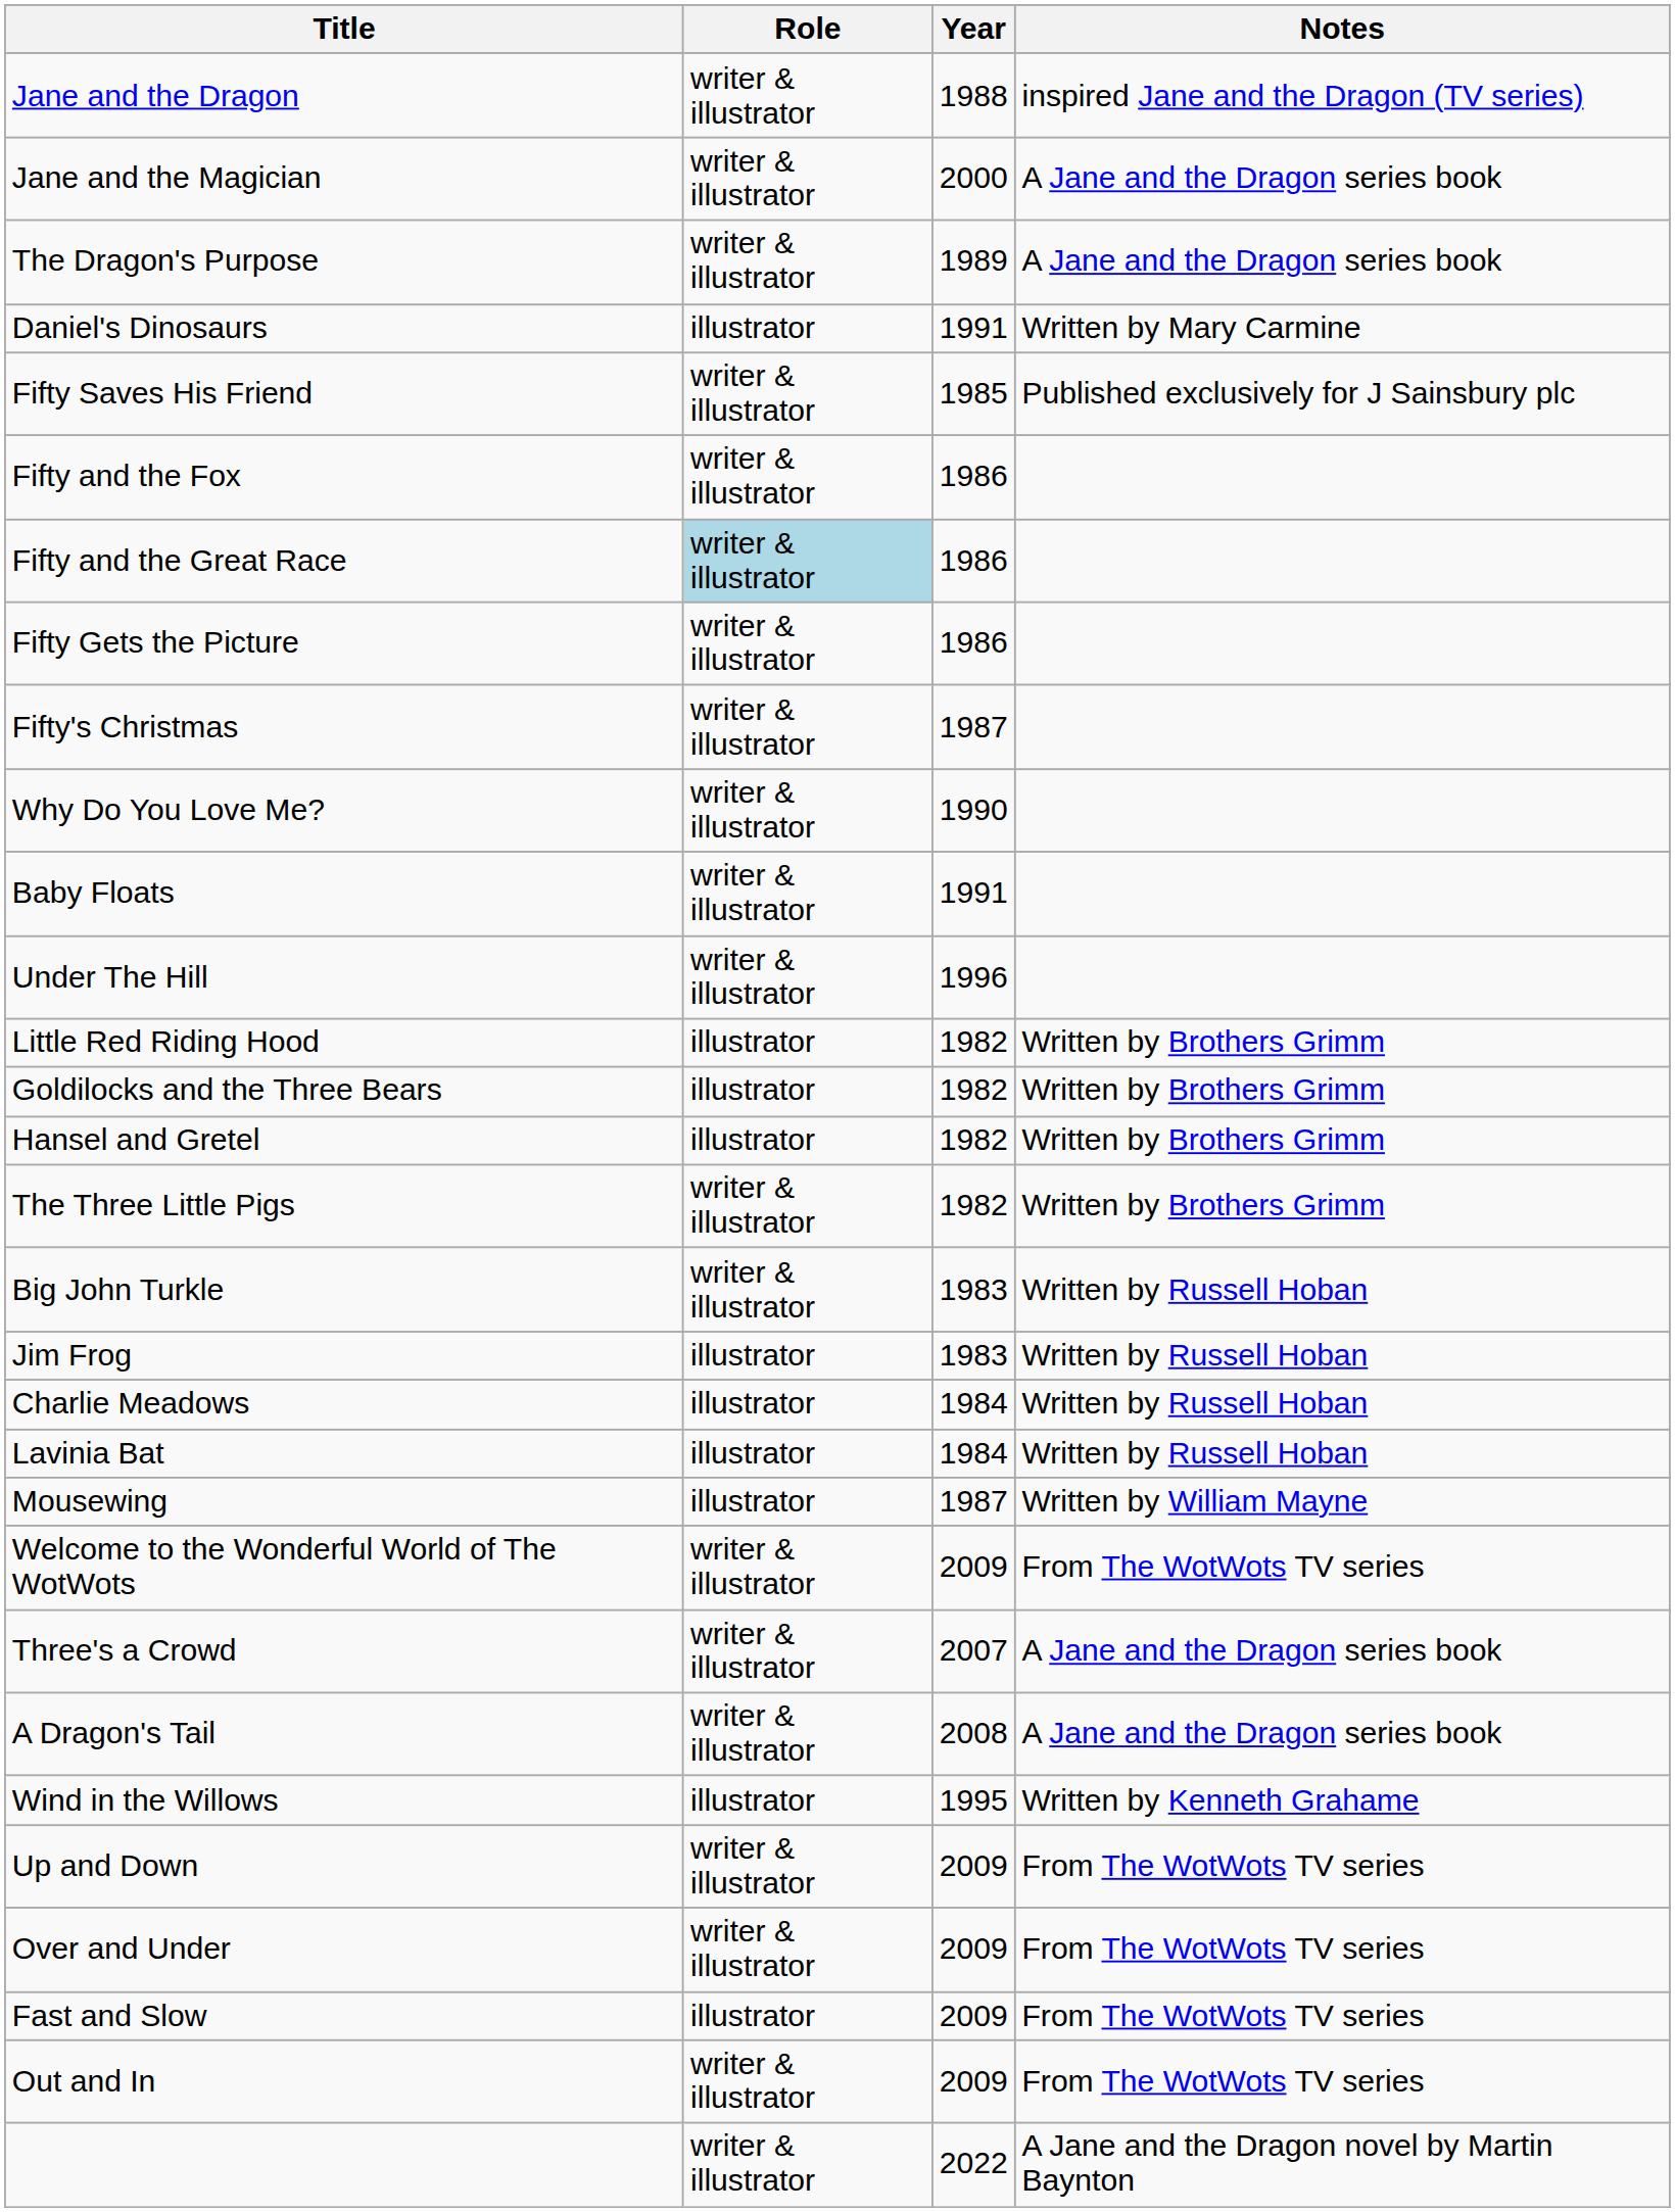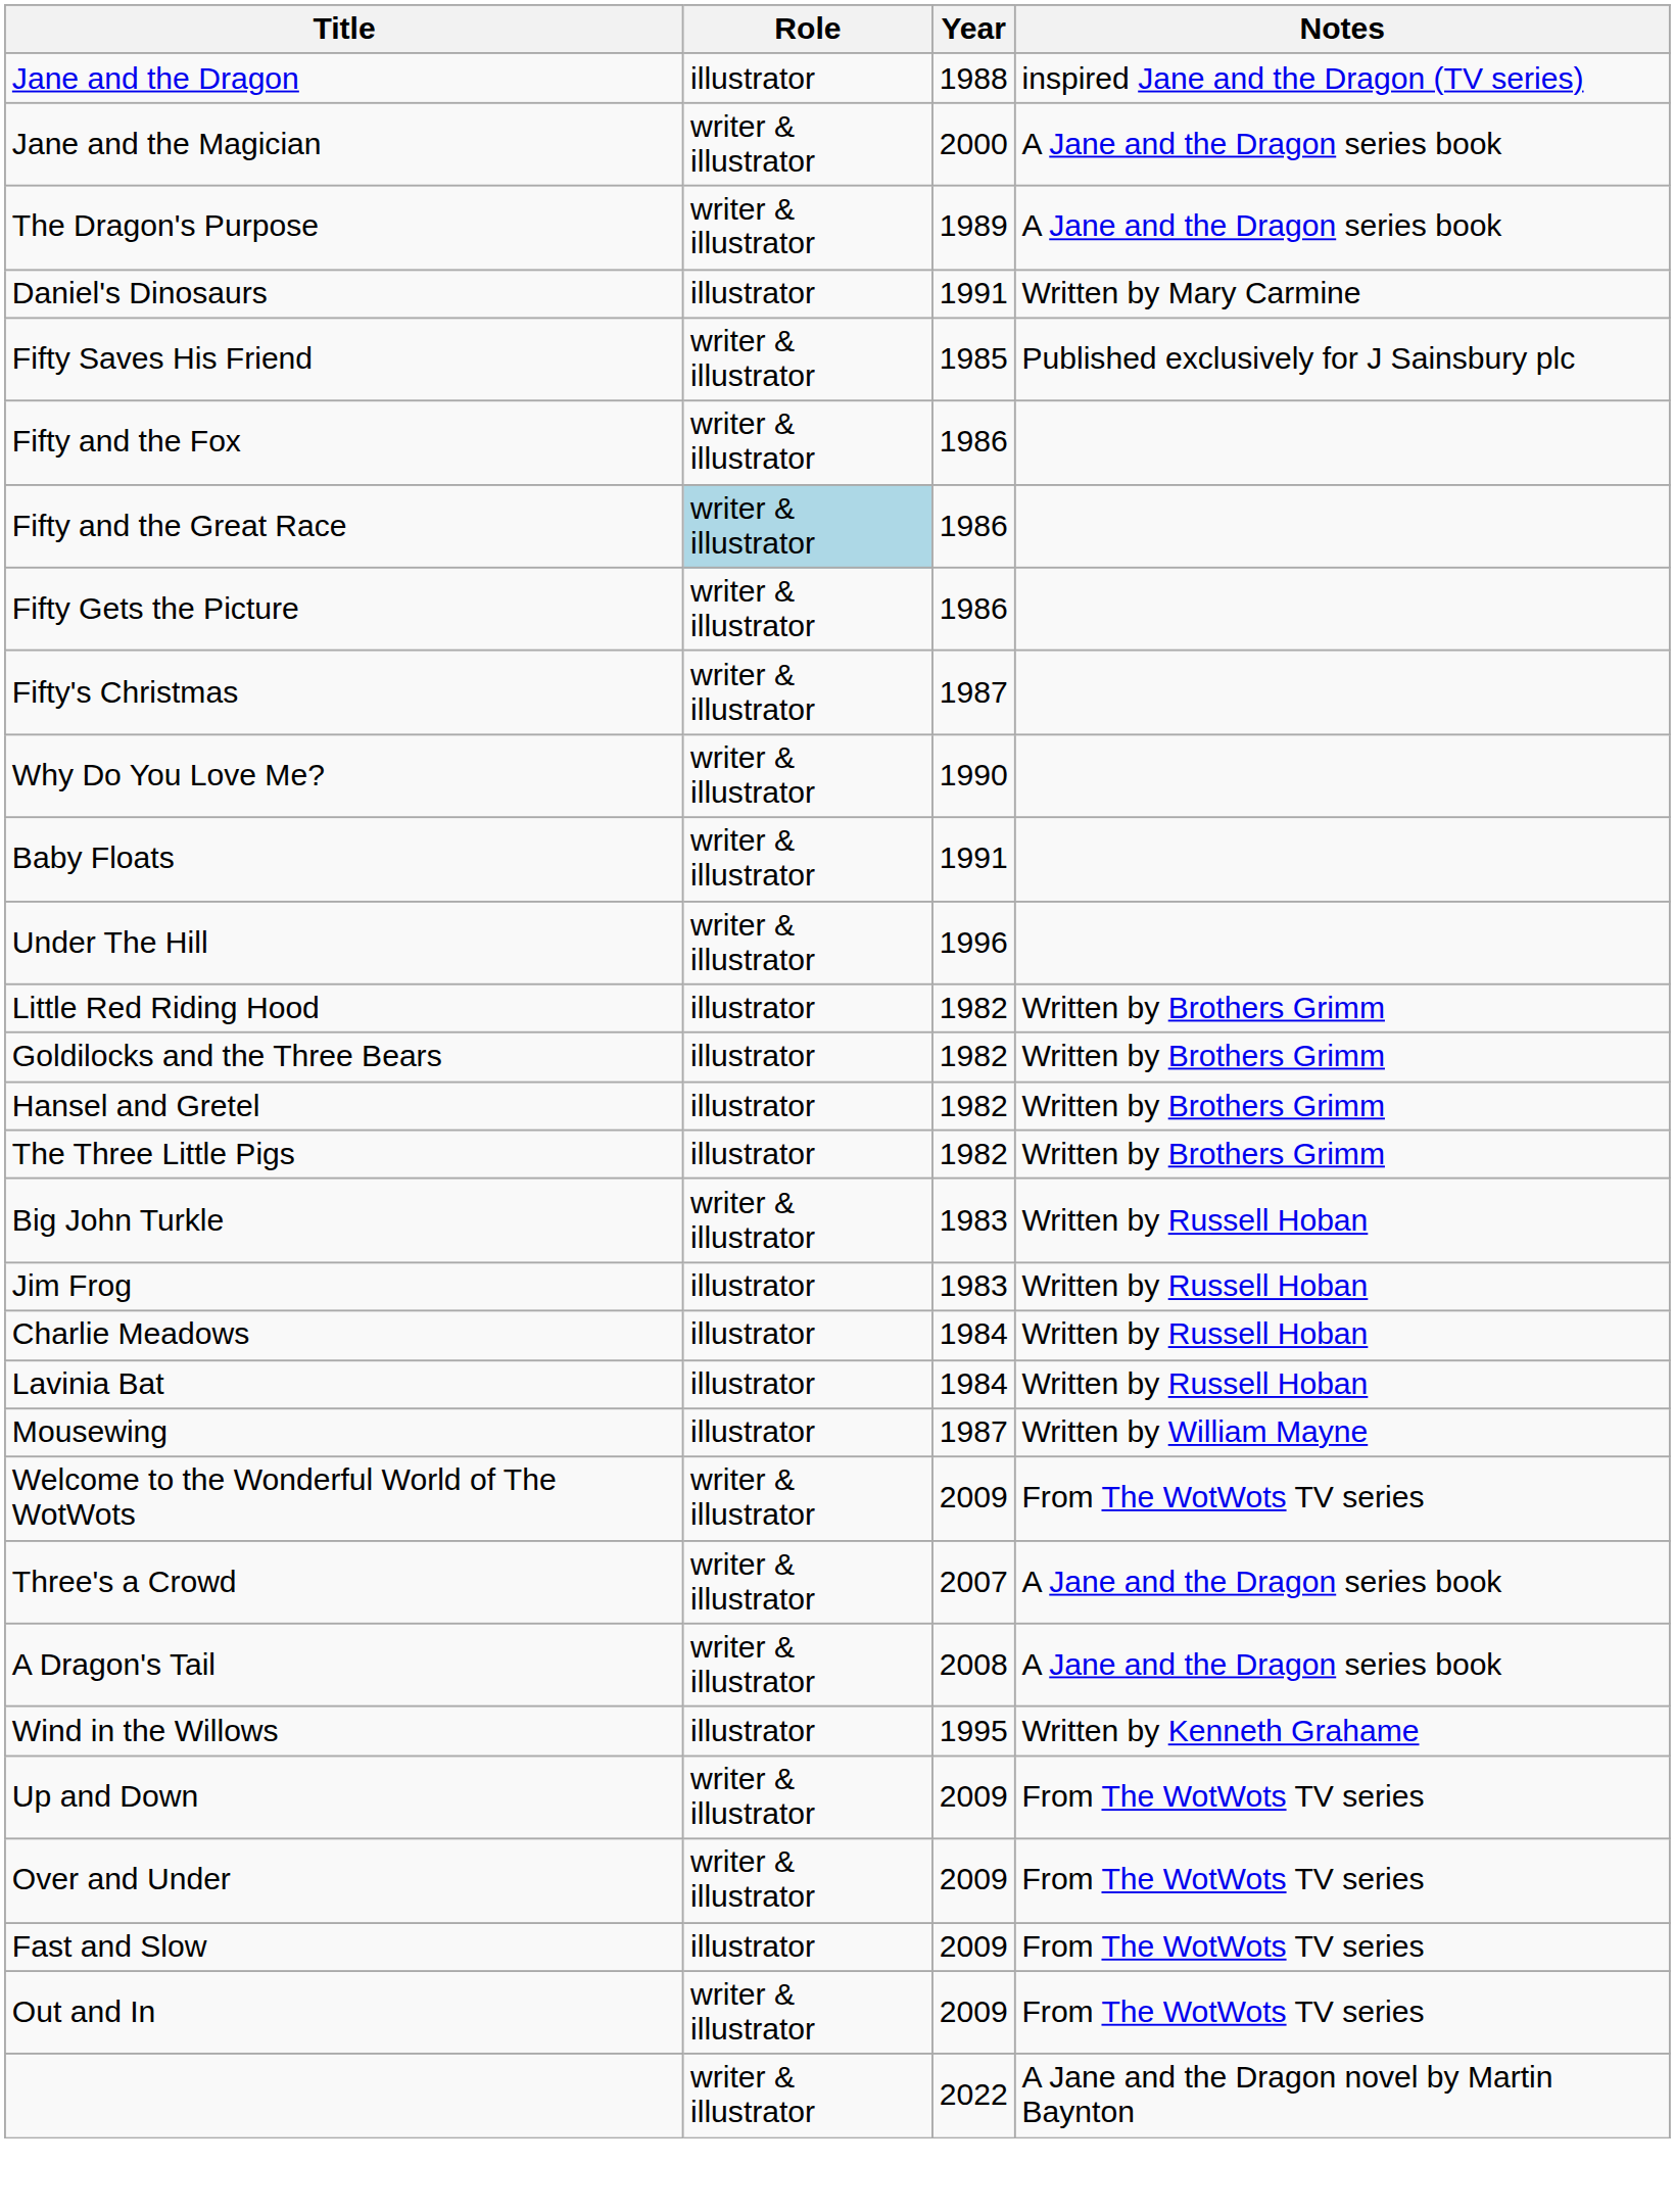 <table class="wikitable sortable">
 <tr>
 <th>Title</th>
 <th>Role</th>
 <th>Year</th>
 <th>Notes</th>
 </tr>
 <tr>
 <td><a href='#'>Jane and the Dragon</a></td>
-<td>writer & illustrator</td>
+<td>illustrator</td>
 <td>1988</td>
 <td>inspired <a href='#'>Jane and the Dragon (TV series)</a></td>
 </tr>
 <tr>
 <td>Jane and the Magician</td>
 <td>writer & illustrator</td>
 <td>2000</td>
 <td>A <a href='#'>Jane and the Dragon</a> series book</td>
 </tr>
 <tr>
 <td>The Dragon's Purpose</td>
 <td>writer & illustrator</td>
 <td>1989</td>
 <td>A <a href='#'>Jane and the Dragon</a> series book</td>
 </tr>
 <tr>
 <td>Daniel's Dinosaurs</td>
 <td>illustrator</td>
 <td>1991</td>
 <td>Written by Mary Carmine</td>
 </tr>
 <tr>
 <td>Fifty Saves His Friend</td>
 <td>writer & illustrator</td>
 <td>1985</td>
 <td>Published exclusively for J Sainsbury plc</td>
 </tr>
 <tr>
 <td>Fifty and the Fox</td>
 <td>writer & illustrator</td>
 <td>1986</td>
 <td></td>
 </tr>
 <tr>
 <td>Fifty and the Great Race</td>
 <td style="background: lightblue;">writer & illustrator</td>
 <td>1986</td>
 <td></td>
 </tr>
 <tr>
 <td>Fifty Gets the Picture</td>
 <td>writer & illustrator</td>
 <td>1986</td>
 <td></td>
 </tr>
 <tr>
 <td>Fifty's Christmas</td>
 <td>writer & illustrator</td>
 <td>1987</td>
 <td></td>
 </tr>
 <tr>
 <td>Why Do You Love Me?</td>
 <td>writer & illustrator</td>
 <td>1990</td>
 <td></td>
 </tr>
 <tr>
 <td>Baby Floats</td>
 <td>writer & illustrator</td>
 <td>1991</td>
 <td></td>
 </tr>
 <tr>
 <td>Under The Hill</td>
 <td>writer & illustrator</td>
 <td>1996</td>
 <td></td>
 </tr>
 <tr>
 <td>Little Red Riding Hood</td>
 <td>illustrator</td>
 <td>1982</td>
 <td>Written by <a href='#'>Brothers Grimm</a></td>
 </tr>
 <tr>
 <td>Goldilocks and the Three Bears</td>
 <td>illustrator</td>
 <td>1982</td>
 <td>Written by <a href='#'>Brothers Grimm</a></td>
 </tr>
 <tr>
 <td>Hansel and Gretel</td>
 <td>illustrator</td>
 <td>1982</td>
 <td>Written by <a href='#'>Brothers Grimm</a></td>
 </tr>
 <tr>
 <td>The Three Little Pigs</td>
-<td>writer & illustrator</td>
+<td>illustrator</td>
 <td>1982</td>
 <td>Written by <a href='#'>Brothers Grimm</a></td>
 </tr>
 <tr>
 <td>Big John Turkle</td>
 <td>writer & illustrator</td>
 <td>1983</td>
 <td>Written by <a href='#'>Russell Hoban</a></td>
 </tr>
 <tr>
 <td>Jim Frog</td>
 <td>illustrator</td>
 <td>1983</td>
 <td>Written by <a href='#'>Russell Hoban</a></td>
 </tr>
 <tr>
 <td>Charlie Meadows</td>
 <td>illustrator</td>
 <td>1984</td>
 <td>Written by <a href='#'>Russell Hoban</a></td>
 </tr>
 <tr>
 <td>Lavinia Bat</td>
 <td>illustrator</td>
 <td>1984</td>
 <td>Written by <a href='#'>Russell Hoban</a></td>
 </tr>
 <tr>
 <td>Mousewing</td>
 <td>illustrator</td>
 <td>1987</td>
 <td>Written by <a href='#'>William Mayne</a></td>
 </tr>
 <tr>
 <td>Welcome to the Wonderful World of The WotWots</td>
 <td>writer & illustrator</td>
 <td>2009</td>
 <td>From <a href='#'>The WotWots</a> TV series</td>
 </tr>
 <tr>
 <td>Three's a Crowd</td>
 <td>writer & illustrator</td>
 <td>2007</td>
 <td>A <a href='#'>Jane and the Dragon</a> series book</td>
 </tr>
 <tr>
 <td>A Dragon's Tail</td>
 <td>writer & illustrator</td>
 <td>2008</td>
 <td>A <a href='#'>Jane and the Dragon</a> series book</td>
 </tr>
 <tr>
 <td>Wind in the Willows</td>
 <td>illustrator</td>
 <td>1995</td>
 <td>Written by <a href='#'>Kenneth Grahame</a></td>
 </tr>
 <tr>
 <td>Up and Down</td>
 <td>writer & illustrator</td>
 <td>2009</td>
 <td>From <a href='#'>The WotWots</a> TV series</td>
 </tr>
 <tr>
 <td>Over and Under</td>
 <td>writer & illustrator</td>
 <td>2009</td>
 <td>From <a href='#'>The WotWots</a> TV series</td>
 </tr>
 <tr>
 <td>Fast and Slow</td>
 <td>illustrator</td>
 <td>2009</td>
 <td>From <a href='#'>The WotWots</a> TV series</td>
 </tr>
 <tr>
 <td>Out and In</td>
 <td>writer & illustrator</td>
 <td>2009</td>
 <td>From <a href='#'>The WotWots</a> TV series</td>
 </tr>
 <tr>
 <td></td>
 <td>writer & illustrator</td>
 <td>2022</td>
 <td>A Jane and the Dragon novel by Martin Baynton</td>
 </tr>
 </table>
